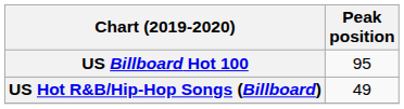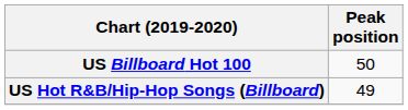 <table class="wikitable sortable plainrowheaders" style="text-align:center">
 <tr>
 <th scope="col">Chart (2019-2020)</th>
 <th scope="col">Peak<br>position</th>
 </tr>
 <tr>
 <th scope="row">US <a href='#'><em>Billboard</em> Hot 100</a></th>
-<td>95</td>
+<td>50</td>
 </tr>
 <tr>
 <th scope="row">US <a href='#'>Hot R&B/Hip-Hop Songs</a> (<em><a href='#'>Billboard</a></em>)</th>
 <td>49</td>
 </tr>
 <tr>
 </tr>
 </table>
